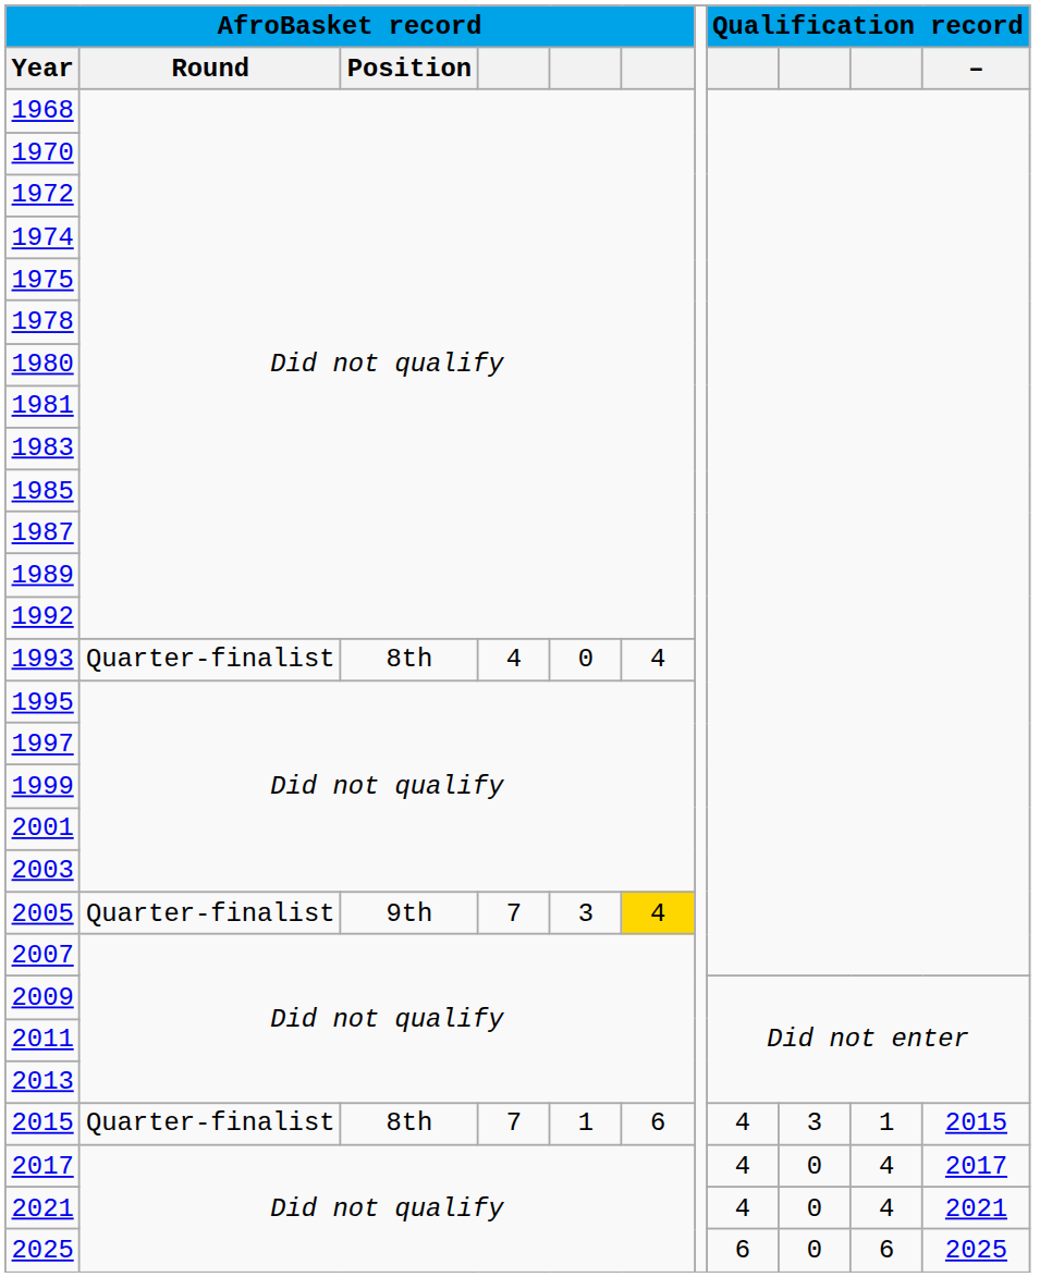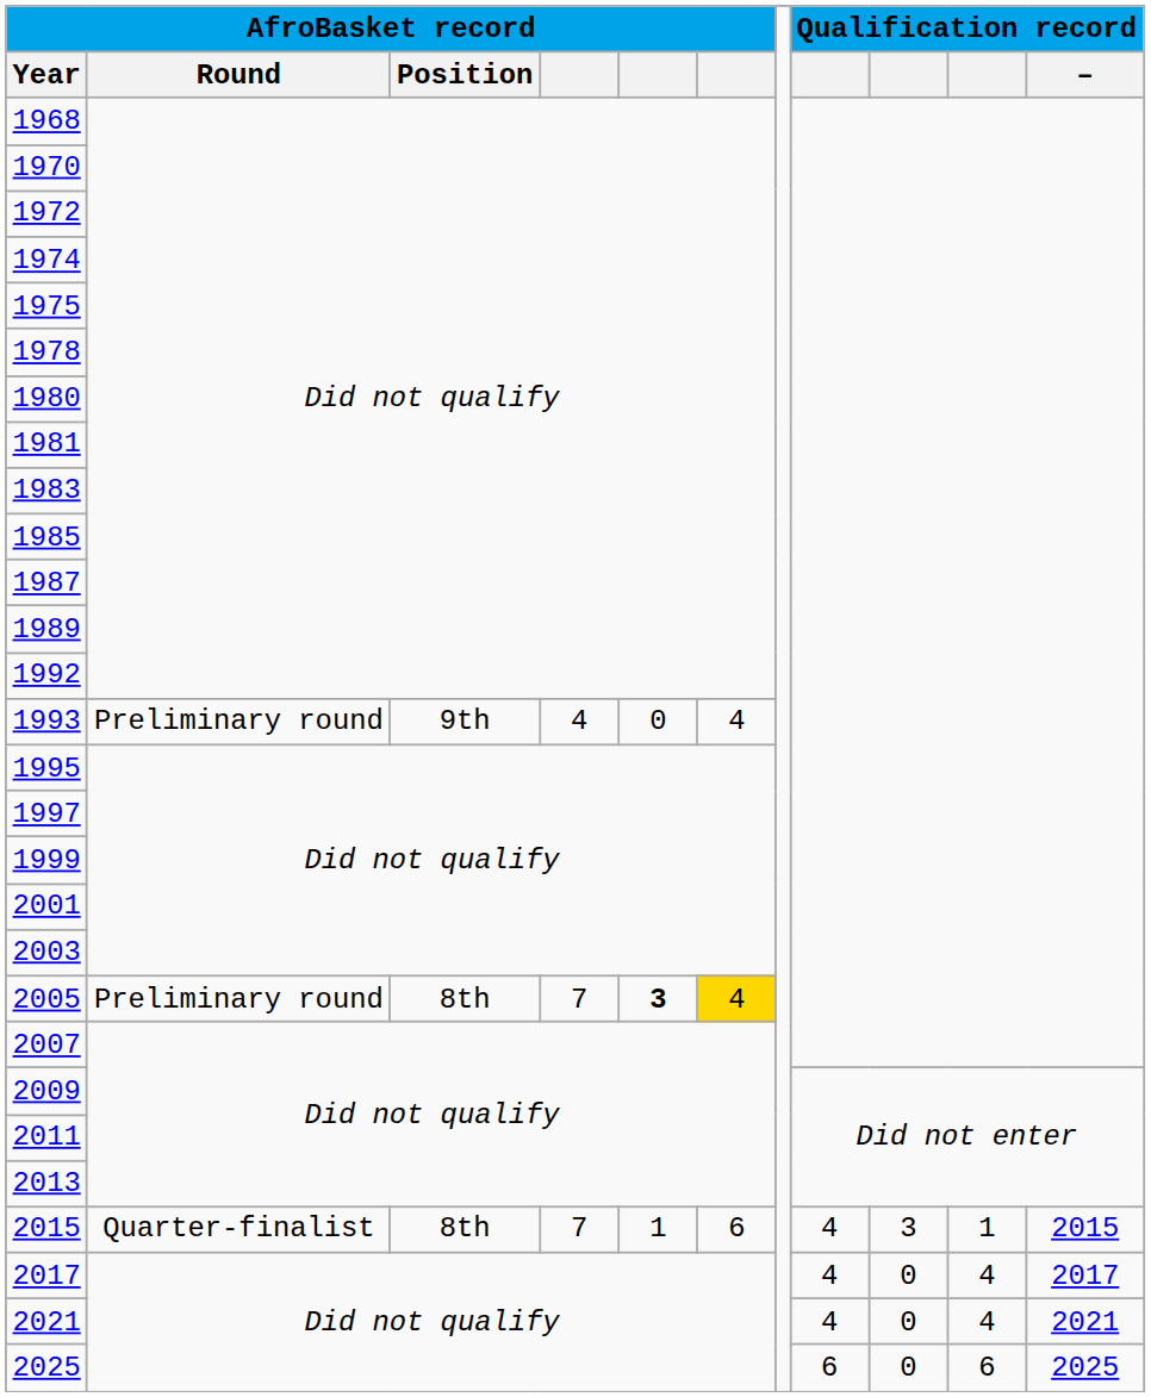 <table class="wikitable" style="text-align:center;">
 <tr>
 <th colspan="6" style="background:#00a2e8; color:black;">AfroBasket record</th>
 <td rowspan="30"></td>
 <th colspan="4" style="background:#00a2e8; color:black;">Qualification record</th>
 </tr>
 <tr>
 <th>Year</th>
 <th>Round</th>
 <th>Position</th>
 <th width="30"></th>
 <th width="30"></th>
 <th width="30"></th>
 <th width="30"></th>
 <th width="30"></th>
 <th width="30"></th>
 <th>–</th>
 </tr>
 <tr>
 <td> <a href='#'>1968</a></td>
 <td colspan="5" rowspan="13"><em>Did not qualify</em></td>
 <td colspan="4" rowspan="21"></td>
 </tr>
 <tr>
 <td> <a href='#'>1970</a></td>
 </tr>
 <tr>
 <td> <a href='#'>1972</a></td>
 </tr>
 <tr>
 <td> <a href='#'>1974</a></td>
 </tr>
 <tr>
 <td> <a href='#'>1975</a></td>
 </tr>
 <tr>
 <td> <a href='#'>1978</a></td>
 </tr>
 <tr>
 <td> <a href='#'>1980</a></td>
 </tr>
 <tr>
 <td> <a href='#'>1981</a></td>
 </tr>
 <tr>
 <td> <a href='#'>1983</a></td>
 </tr>
 <tr>
 <td> <a href='#'>1985</a></td>
 </tr>
 <tr>
 <td> <a href='#'>1987</a></td>
 </tr>
 <tr>
 <td> <a href='#'>1989</a></td>
 </tr>
 <tr>
 <td> <a href='#'>1992</a></td>
 </tr>
 <tr>
 <td> <a href='#'>1993</a></td>
-<td>Quarter-finalist</td>
-<td>8th</td>
+<td>Preliminary round</td>
+<td>9th</td>
 <td>4</td>
 <td>0</td>
 <td>4</td>
 </tr>
 <tr>
 <td> <a href='#'>1995</a></td>
 <td colspan="5" rowspan="5"><em>Did not qualify</em></td>
 </tr>
 <tr>
 <td> <a href='#'>1997</a></td>
 </tr>
 <tr>
 <td> <a href='#'>1999</a></td>
 </tr>
 <tr>
 <td> <a href='#'>2001</a></td>
 </tr>
 <tr>
 <td> <a href='#'>2003</a></td>
 </tr>
 <tr>
 <td> <a href='#'>2005</a></td>
-<td>Quarter-finalist</td>
-<td>9th</td>
+<td>Preliminary round</td>
+<td>8th</td>
 <td>7</td>
-<td>3</td>
+<td><strong>3</strong></td>
 <td style="background: gold;">4</td>
 </tr>
 <tr>
 <td> <a href='#'>2007</a></td>
 <td colspan="5" rowspan="4"><em>Did not qualify</em></td>
 </tr>
 <tr>
 <td> <a href='#'>2009</a></td>
 <td colspan="4" rowspan="3"><em>Did not enter</em></td>
 </tr>
 <tr>
 <td> <a href='#'>2011</a></td>
 </tr>
 <tr>
 <td> <a href='#'>2013</a></td>
 </tr>
 <tr>
 <td> <a href='#'>2015</a></td>
 <td>Quarter-finalist</td>
 <td>8th</td>
 <td>7</td>
 <td>1</td>
 <td>6</td>
 <td>4</td>
 <td>3</td>
 <td>1</td>
 <td><a href='#'>2015</a></td>
 </tr>
 <tr>
 <td>  <a href='#'>2017</a></td>
 <td colspan="5" rowspan="3"><em>Did not qualify</em></td>
 <td>4</td>
 <td>0</td>
 <td>4</td>
 <td><a href='#'>2017</a></td>
 </tr>
 <tr>
 <td> <a href='#'>2021</a></td>
 <td>4</td>
 <td>0</td>
 <td>4</td>
 <td><a href='#'>2021</a></td>
 </tr>
 <tr>
 <td> <a href='#'>2025</a></td>
 <td>6</td>
 <td>0</td>
 <td>6</td>
 <td><a href='#'>2025</a></td>
 </tr>
 </table>
